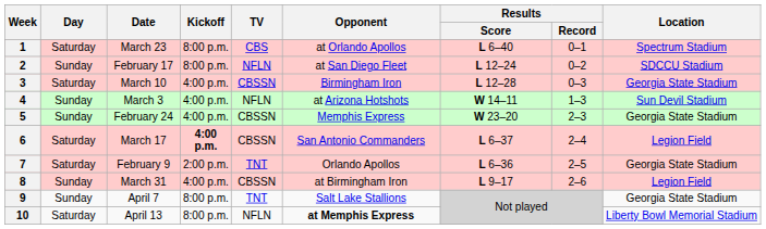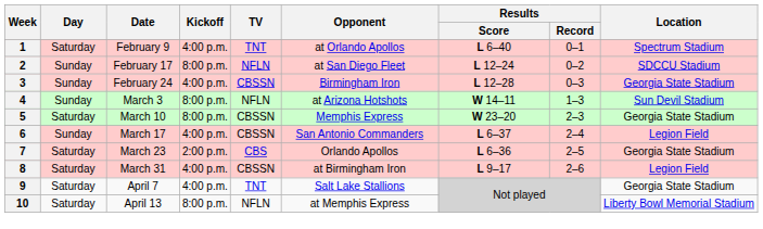 <table class="wikitable" style="text-align:center; font-size:90%">
 <tr>
 <th rowspan="2" width="40">Week</th>
 <th rowspan="2" width="80">Day</th>
 <th rowspan="2" width="90">Date</th>
 <th rowspan="2" width="60">Kickoff</th>
 <th rowspan="2" width="60">TV</th>
 <th rowspan="2" width="200">Opponent</th>
 <th colspan="2" width="200">Results</th>
 <th rowspan="2" width="200">Location</th>
 </tr>
 <tr>
 <th width="140">Score</th>
 <th width="60">Record</th>
 </tr>
 <tr bgcolor=#ffcccc>
 <th>1</th>
 <td>Saturday</td>
-<td>March 23</td>
-<td>8:00 p.m.</td>
-<td><a href='#'>CBS</a></td>
+<td>February 9</td>
+<td>4:00 p.m.</td>
+<td><a href='#'>TNT</a></td>
 <td>at <a href='#'>Orlando Apollos</a></td>
 <td><strong>L</strong> 6–40</td>
 <td>0–1</td>
 <td><a href='#'>Spectrum Stadium</a></td>
 </tr>
 <tr bgcolor=#ffcccc>
 <th>2</th>
 <td>Sunday</td>
 <td>February 17</td>
 <td>8:00 p.m.</td>
 <td><a href='#'>NFLN</a></td>
 <td>at <a href='#'>San Diego Fleet</a></td>
 <td><strong>L</strong> 12–24</td>
 <td>0–2</td>
 <td><a href='#'>SDCCU Stadium</a></td>
 </tr>
 <tr bgcolor=#ffcccc>
 <th>3</th>
-<td>Saturday</td>
-<td>March 10</td>
+<td>Sunday</td>
+<td>February 24</td>
 <td>4:00 p.m.</td>
 <td><a href='#'>CBSSN</a></td>
 <td><a href='#'>Birmingham Iron</a></td>
 <td><strong>L</strong> 12–28</td>
 <td>0–3</td>
 <td><a href='#'>Georgia State Stadium</a></td>
 </tr>
 <tr bgcolor=#ccffcc>
 <th>4</th>
 <td>Sunday</td>
 <td>March 3</td>
-<td>4:00 p.m.</td>
+<td>8:00 p.m.</td>
 <td>NFLN</td>
 <td>at <a href='#'>Arizona Hotshots</a></td>
 <td><strong>W</strong> 14–11</td>
 <td>1–3</td>
 <td><a href='#'>Sun Devil Stadium</a></td>
 </tr>
 <tr bgcolor=#ccffcc>
 <th>5</th>
-<td>Sunday</td>
-<td>February 24</td>
-<td>4:00 p.m.</td>
+<td>Saturday</td>
+<td>March 10</td>
+<td>8:00 p.m.</td>
 <td>CBSSN</td>
 <td><a href='#'>Memphis Express</a></td>
 <td><strong>W</strong> 23–20</td>
 <td>2–3</td>
 <td>Georgia State Stadium</td>
 </tr>
 <tr bgcolor=#ffcccc>
 <th>6</th>
-<td>Saturday</td>
+<td>Sunday</td>
 <td>March 17</td>
-<td><strong>4:00 p.m.</strong></td>
+<td>4:00 p.m.</td>
 <td>CBSSN</td>
 <td><a href='#'>San Antonio Commanders</a></td>
 <td><strong>L</strong> 6–37</td>
 <td>2–4</td>
 <td><a href='#'>Legion Field</a></td>
 </tr>
 <tr bgcolor=#ffcccc>
 <th>7</th>
 <td>Saturday</td>
-<td>February 9</td>
+<td>March 23</td>
 <td>2:00 p.m.</td>
-<td><a href='#'>TNT</a></td>
+<td><a href='#'>CBS</a></td>
 <td>Orlando Apollos</td>
 <td><strong>L</strong> 6–36</td>
 <td>2–5</td>
 <td>Georgia State Stadium</td>
 </tr>
 <tr bgcolor=#ffcccc>
 <th>8</th>
-<td>Sunday</td>
+<td>Saturday</td>
 <td>March 31</td>
 <td>4:00 p.m.</td>
 <td>CBSSN</td>
 <td>at Birmingham Iron</td>
 <td><strong>L</strong> 9–17</td>
 <td>2–6</td>
 <td><a href='#'>Legion Field</a></td>
 </tr>
 <tr bgcolor=>
 <th>9</th>
-<td>Sunday</td>
+<td>Saturday</td>
 <td>April 7</td>
-<td>8:00 p.m.</td>
+<td>4:00 p.m.</td>
 <td><a href='#'>TNT</a></td>
 <td><a href='#'>Salt Lake Stallions</a></td>
 <td colspan=2 rowspan=2 bgcolor=lightgrey>Not played</td>
 <td>Georgia State Stadium</td>
 </tr>
 <tr bgcolor=>
 <th>10</th>
 <td>Saturday</td>
 <td>April 13</td>
 <td>8:00 p.m.</td>
 <td>NFLN</td>
-<td><strong>at Memphis Express</strong></td>
+<td>at Memphis Express</td>
 <td><a href='#'>Liberty Bowl Memorial Stadium</a></td>
 </tr>
 </table>
